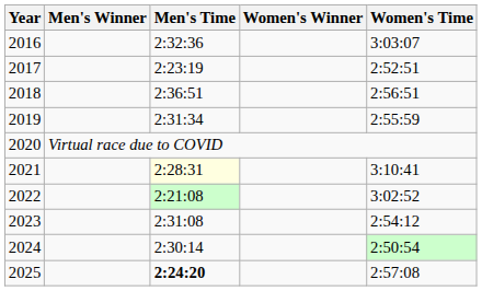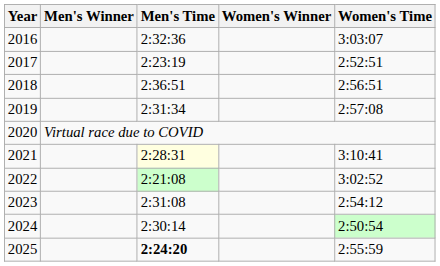 <table class="wikitable">
 <tr>
 <th>Year</th>
 <th>Men's Winner</th>
 <th>Men's Time</th>
 <th>Women's Winner</th>
 <th>Women's Time</th>
 </tr>
 <tr>
 <td>2016</td>
 <td></td>
 <td>2:32:36</td>
 <td></td>
 <td>3:03:07</td>
 </tr>
 <tr>
 <td>2017</td>
 <td></td>
 <td>2:23:19</td>
 <td></td>
 <td>2:52:51</td>
 </tr>
 <tr>
 <td>2018</td>
 <td></td>
 <td>2:36:51</td>
 <td></td>
 <td>2:56:51</td>
 </tr>
 <tr>
 <td>2019</td>
 <td></td>
 <td>2:31:34</td>
 <td></td>
-<td>2:55:59</td>
+<td>2:57:08</td>
 </tr>
 <tr>
 <td>2020</td>
 <td colspan="4"><em>Virtual race due to COVID</em></td>
 </tr>
 <tr>
 <td>2021</td>
 <td></td>
 <td style="background: lightyellow;">2:28:31</td>
 <td></td>
 <td>3:10:41</td>
 </tr>
 <tr>
 <td>2022</td>
 <td></td>
 <td style="background:#CCFFCC">2:21:08</td>
 <td></td>
 <td>3:02:52</td>
 </tr>
 <tr>
 <td>2023</td>
 <td></td>
 <td>2:31:08</td>
 <td></td>
 <td>2:54:12</td>
 </tr>
 <tr>
 <td>2024</td>
 <td></td>
 <td>2:30:14</td>
 <td></td>
 <td style="background:#CCFFCC">2:50:54</td>
 </tr>
 <tr>
 <td>2025</td>
 <td></td>
 <td><strong>2:24:20</strong></td>
 <td></td>
-<td>2:57:08</td>
+<td>2:55:59</td>
 </tr>
 </table>
